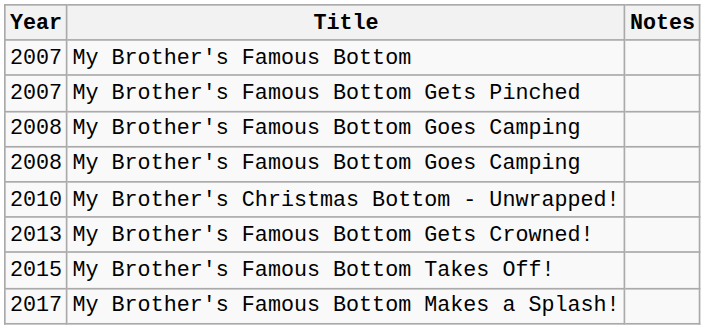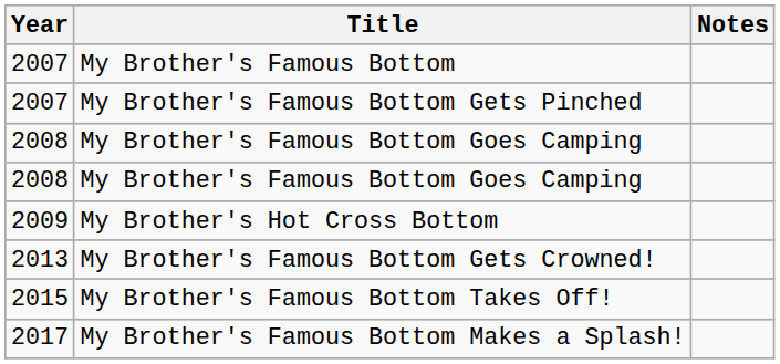 <table class="wikitable sortable">
 <tr>
 <th>Year</th>
 <th>Title</th>
 <th>Notes</th>
 </tr>
 <tr>
 <td>2007</td>
 <td>My Brother's Famous Bottom</td>
 <td></td>
 </tr>
 <tr>
 <td>2007</td>
 <td>My Brother's Famous Bottom Gets Pinched</td>
 <td></td>
 </tr>
 <tr>
 <td>2008</td>
 <td>My Brother's Famous Bottom Goes Camping</td>
 <td></td>
 </tr>
 <tr>
 <td>2008</td>
 <td>My Brother's Famous Bottom Goes Camping</td>
 <td></td>
 </tr>
 <tr>
-<td>2010</td>
-<td>My Brother's Christmas Bottom - Unwrapped!</td>
+<td>2009</td>
+<td>My Brother's Hot Cross Bottom</td>
 <td></td>
 </tr>
 <tr>
 <td>2013</td>
 <td>My Brother's Famous Bottom Gets Crowned!</td>
 <td></td>
 </tr>
 <tr>
 <td>2015</td>
 <td>My Brother's Famous Bottom Takes Off!</td>
 <td></td>
 </tr>
 <tr>
 <td>2017</td>
 <td>My Brother's Famous Bottom Makes a Splash!</td>
 <td></td>
 </tr>
 </table>
